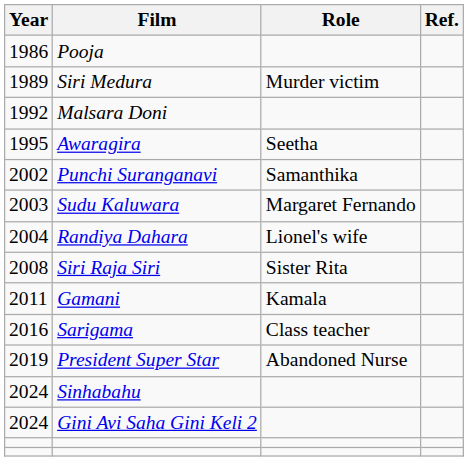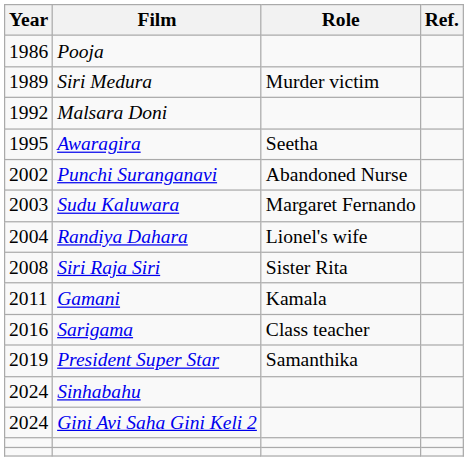 <table class="wikitable">
 <tr>
 <th>Year</th>
 <th>Film</th>
 <th>Role</th>
 <th>Ref.</th>
 </tr>
 <tr>
 <td>1986</td>
 <td><em>Pooja</em></td>
 <td></td>
 <td></td>
 </tr>
 <tr>
 <td>1989</td>
 <td><em>Siri Medura</em></td>
 <td>Murder victim</td>
 <td></td>
 </tr>
 <tr>
 <td>1992</td>
 <td><em>Malsara Doni</em></td>
 <td></td>
 <td></td>
 </tr>
 <tr>
 <td>1995</td>
 <td><em><a href='#'>Awaragira</a></em></td>
 <td>Seetha</td>
 <td></td>
 </tr>
 <tr>
 <td>2002</td>
 <td><em><a href='#'>Punchi Suranganavi</a></em></td>
-<td>Samanthika</td>
+<td>Abandoned Nurse</td>
 <td></td>
 </tr>
 <tr>
 <td>2003</td>
 <td><em><a href='#'>Sudu Kaluwara</a></em></td>
 <td>Margaret Fernando</td>
 <td></td>
 </tr>
 <tr>
 <td>2004</td>
 <td><em><a href='#'>Randiya Dahara</a></em></td>
 <td>Lionel's wife</td>
 <td></td>
 </tr>
 <tr>
 <td>2008</td>
 <td><em><a href='#'>Siri Raja Siri</a></em></td>
 <td>Sister Rita</td>
 <td></td>
 </tr>
 <tr>
 <td>2011</td>
 <td><em><a href='#'>Gamani</a></em></td>
 <td>Kamala</td>
 <td></td>
 </tr>
 <tr>
 <td>2016</td>
 <td><em><a href='#'>Sarigama</a></em></td>
 <td>Class teacher</td>
 <td></td>
 </tr>
 <tr>
 <td>2019</td>
 <td><em><a href='#'>President Super Star</a></em></td>
-<td>Abandoned Nurse</td>
+<td>Samanthika</td>
 <td></td>
 </tr>
 <tr>
 <td>2024</td>
 <td><em><a href='#'>Sinhabahu</a></em></td>
 <td></td>
 <td></td>
 </tr>
 <tr>
 <td>2024</td>
 <td><em><a href='#'>Gini Avi Saha Gini Keli 2</a></em></td>
 <td></td>
 <td></td>
 </tr>
 <tr>
 <td></td>
 <td></td>
 <td></td>
 <td></td>
 </tr>
 <tr>
 <td></td>
 <td></td>
 <td></td>
 <td></td>
 </tr>
 </table>
